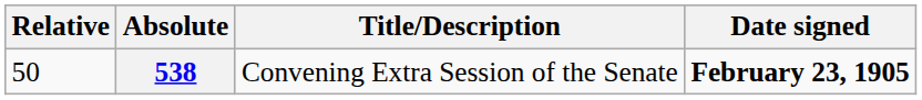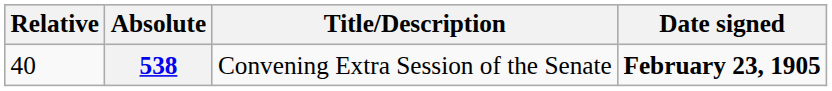 <table class="wikitable">
 <tr>
 <th>Relative </th>
 <th>Absolute </th>
 <th>Title/Description</th>
 <th>Date signed</th>
 </tr>
 <tr>
-<td>50</td>
+<td>40</td>
 <th><a href='#'>538</a></th>
 <td>Convening Extra Session of the Senate</td>
 <td><strong>February 23, 1905</strong></td>
 </tr>
 </table>
